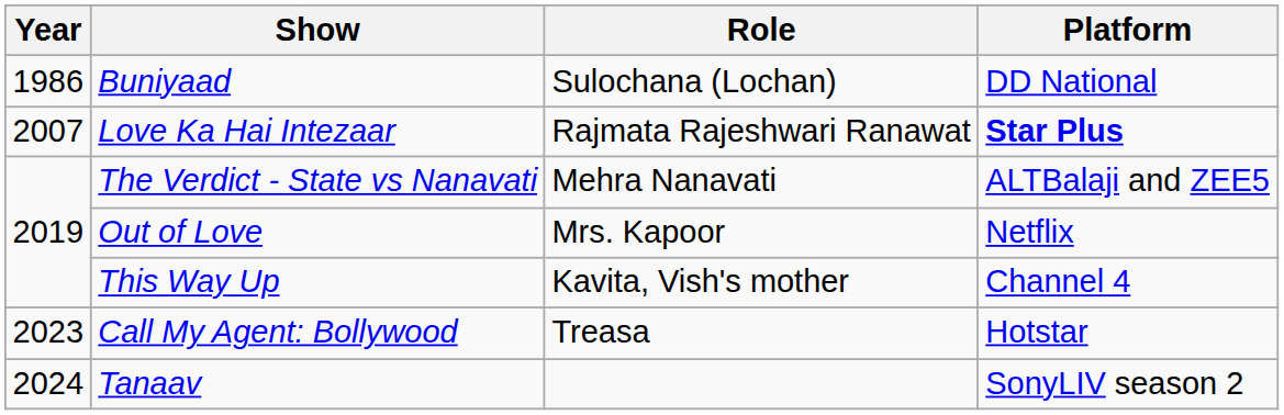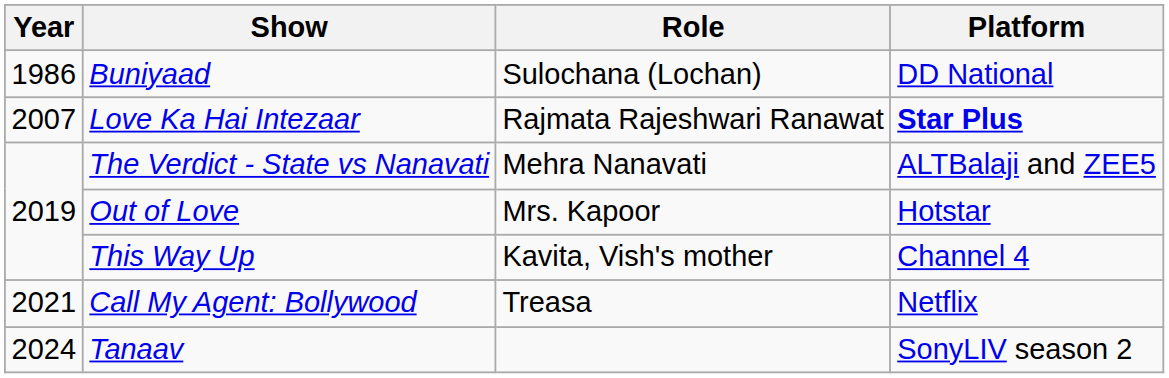 <table class="wikitable sortable">
 <tr>
 <th>Year</th>
 <th>Show</th>
 <th>Role</th>
 <th>Platform</th>
 </tr>
 <tr>
 <td>1986</td>
 <td><em><a href='#'>Buniyaad</a></em></td>
 <td>Sulochana (Lochan)</td>
 <td><a href='#'>DD National</a></td>
 </tr>
 <tr>
 <td>2007</td>
 <td><em><a href='#'>Love Ka Hai Intezaar</a></em></td>
 <td>Rajmata Rajeshwari Ranawat</td>
 <td><strong><a href='#'>Star Plus</a></strong></td>
 </tr>
 <tr>
 <td rowspan="3">2019</td>
 <td><em><a href='#'>The Verdict - State vs Nanavati</a></em></td>
 <td>Mehra Nanavati</td>
 <td><a href='#'>ALTBalaji</a> and <a href='#'>ZEE5</a></td>
 </tr>
 <tr>
 <td><em><a href='#'>Out of Love</a></em></td>
 <td>Mrs. Kapoor</td>
-<td><a href='#'>Netflix</a></td>
+<td><a href='#'>Hotstar</a></td>
 </tr>
 <tr>
 <td><em><a href='#'>This Way Up</a></em></td>
 <td>Kavita, Vish's mother</td>
 <td><a href='#'>Channel 4</a></td>
 </tr>
 <tr>
-<td>2023</td>
+<td>2021</td>
 <td><em><a href='#'>Call My Agent: Bollywood</a></em></td>
 <td>Treasa</td>
-<td><a href='#'>Hotstar</a></td>
+<td><a href='#'>Netflix</a></td>
 </tr>
 <tr>
 <td>2024</td>
 <td><em><a href='#'>Tanaav</a></em></td>
 <td></td>
 <td><a href='#'>SonyLIV</a> season 2</td>
 </tr>
 </table>
